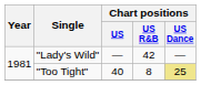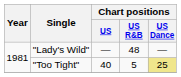 <table class="wikitable" style="text-align:center;">
 <tr>
 <th rowspan="2">Year</th>
 <th rowspan="2">Single</th>
 <th colspan="3">Chart positions</th>
 </tr>
 <tr style="font-size:smaller;">
 <th width="40"><a href='#'>US</a></th>
 <th width="40"><a href='#'>US<br>R&B</a></th>
 <th width="40"><a href='#'>US<br>Dance</a></th>
 </tr>
 <tr>
 <td rowspan="2">1981</td>
 <td align="left">"Lady's Wild"</td>
 <td>—</td>
-<td>42</td>
+<td>48</td>
 <td>—</td>
 </tr>
 <tr>
 <td align="left">"Too Tight"</td>
 <td>40</td>
-<td>8</td>
+<td>5</td>
 <td style="background: khaki;">25</td>
 </tr>
 <tr>
 </tr>
 </table>
